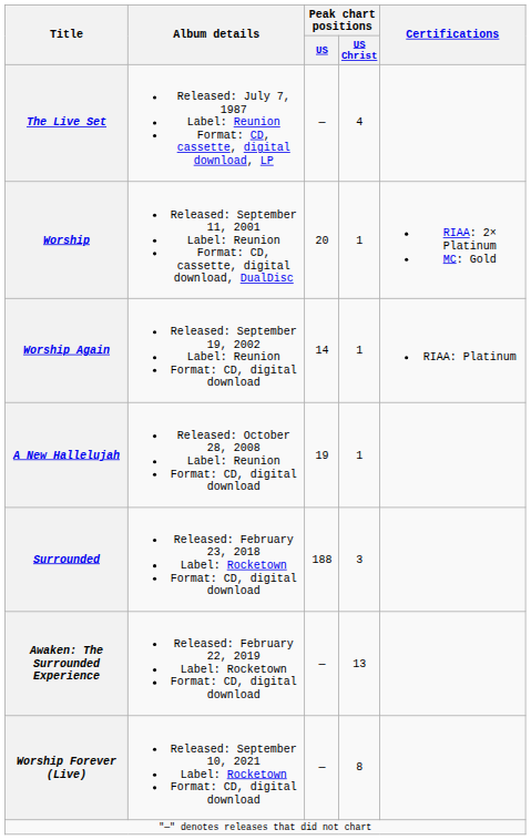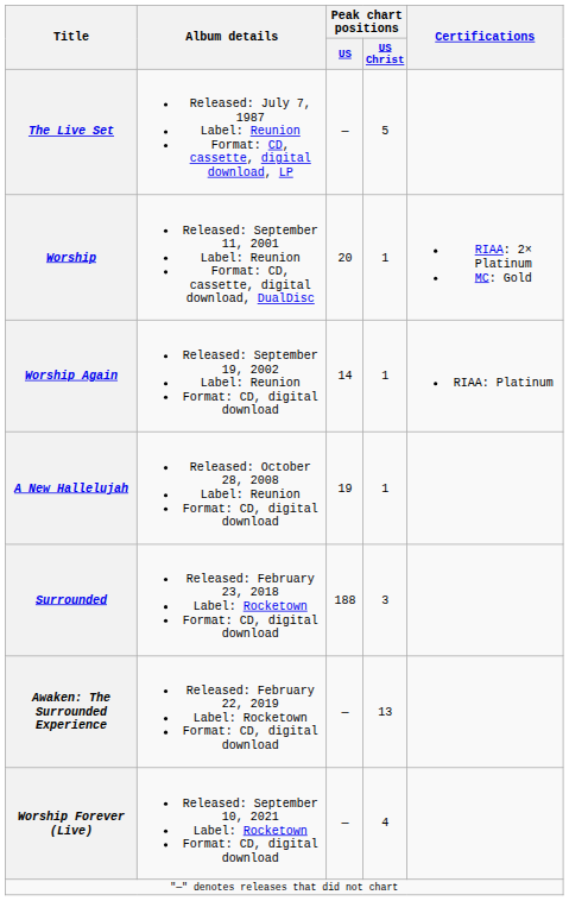 <table class="wikitable plainrowheaders" style="text-align:center;">
 <tr>
 <th scope="col" rowspan="2" style="width:11em;">Title</th>
 <th scope="col" rowspan="2" style="width:16em;">Album details</th>
 <th scope="col" colspan="2">Peak chart positions</th>
 <th scope="col" rowspan="2" style="width:13em;"><a href='#'>Certifications</a></th>
 </tr>
 <tr>
 <th style="width:3em; font-size:90%"><a href='#'>US</a><br></th>
 <th style="width:3em; font-size:90%"><a href='#'>US<br>Christ</a><br></th>
 </tr>
 <tr>
 <th scope="row"><em><a href='#'>The Live Set</a></em></th>
 <td><br><ul><li>Released: July 7, 1987</li><li>Label: <a href='#'>Reunion</a></li><li>Format: <a href='#'>CD</a>, <a href='#'>cassette</a>, <a href='#'>digital download</a>, <a href='#'>LP</a></li></ul></td>
 <td>—</td>
-<td>4</td>
+<td>5</td>
 <td></td>
 </tr>
 <tr>
 <th scope="row"><em><a href='#'>Worship</a></em></th>
 <td><br><ul><li>Released: September 11, 2001</li><li>Label: Reunion</li><li>Format: CD, cassette, digital download, <a href='#'>DualDisc</a></li></ul></td>
 <td>20</td>
 <td>1</td>
 <td><br><ul><li><a href='#'>RIAA</a>: 2× Platinum</li><li><a href='#'>MC</a>: Gold</li></ul></td>
 </tr>
 <tr>
 <th scope="row"><em><a href='#'>Worship Again</a></em></th>
 <td><br><ul><li>Released: September 19, 2002</li><li>Label: Reunion</li><li>Format: CD, digital download</li></ul></td>
 <td>14</td>
 <td>1</td>
 <td><br><ul><li>RIAA: Platinum</li></ul></td>
 </tr>
 <tr>
 <th scope="row"><em><a href='#'>A New Hallelujah</a></em></th>
 <td><br><ul><li>Released: October 28, 2008</li><li>Label: Reunion</li><li>Format: CD, digital download</li></ul></td>
 <td>19</td>
 <td>1</td>
 <td></td>
 </tr>
 <tr>
 <th scope="row"><em><a href='#'>Surrounded</a></em></th>
 <td><br><ul><li>Released: February 23, 2018</li><li>Label: <a href='#'>Rocketown</a></li><li>Format: CD, digital download</li></ul></td>
 <td>188</td>
 <td>3</td>
 <td></td>
 </tr>
 <tr>
 <th scope="row"><em>Awaken: The Surrounded Experience</em></th>
 <td><br><ul><li>Released: February 22, 2019</li><li>Label: Rocketown</li><li>Format: CD, digital download</li></ul></td>
 <td>—</td>
 <td>13</td>
 <td></td>
 </tr>
 <tr>
 <th scope="row"><em>Worship Forever (Live)</em></th>
 <td><br><ul><li>Released: September 10, 2021</li><li>Label: <a href='#'>Rocketown</a></li><li>Format: CD, digital download</li></ul></td>
 <td>—</td>
-<td>8</td>
+<td>4</td>
 <td></td>
 </tr>
 <tr>
 <td colspan="10" style="font-size:8pt">"—" denotes releases that did not chart</td>
 </tr>
 </table>
